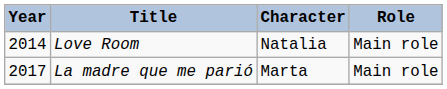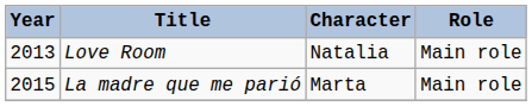 <table class="wikitable" style="font-size: 90%;">
 <tr>
 <th style="background: #B0C4DE;">Year</th>
 <th style="background: #B0C4DE;">Title</th>
 <th style="background: #B0C4DE;">Character</th>
 <th style="background: #B0C4DE;">Role</th>
 </tr>
 <tr>
-<td>2014</td>
+<td>2013</td>
 <td><em>Love Room</em></td>
 <td>Natalia</td>
 <td>Main role</td>
 </tr>
 <tr>
-<td>2017</td>
+<td>2015</td>
 <td><em>La madre que me parió</em></td>
 <td>Marta</td>
 <td>Main role</td>
 </tr>
 <tr>
 </tr>
 </table>
